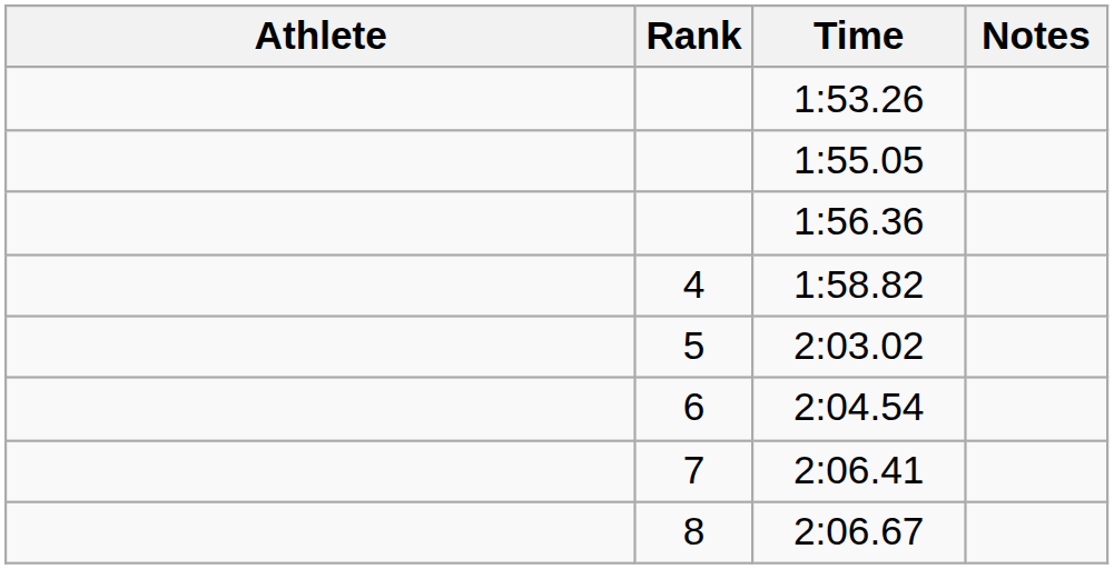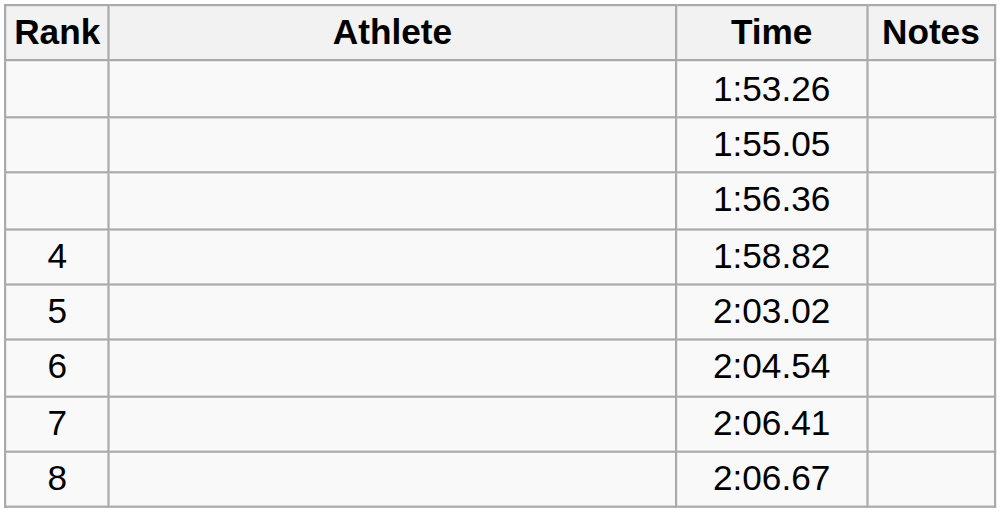 <table class="wikitable" style="text-align:center">
 <tr>
+<th width=40>Rank</th>
 <th width=250>Athlete</th>
-<th width=40>Rank</th>
 <th width=80>Time</th>
 <th width=50>Notes</th>
 </tr>
 <tr>
+<td></td>
 <td align=left></td>
-<td></td>
 <td>1:53.26</td>
 <td></td>
 </tr>
 <tr>
+<td></td>
 <td align=left></td>
-<td></td>
 <td>1:55.05</td>
 <td></td>
 </tr>
 <tr>
+<td></td>
 <td align=left></td>
-<td></td>
 <td>1:56.36</td>
 <td></td>
 </tr>
 <tr>
+<td>4</td>
 <td align=left></td>
-<td>4</td>
 <td>1:58.82</td>
 <td></td>
 </tr>
 <tr>
+<td>5</td>
 <td align=left></td>
-<td>5</td>
 <td>2:03.02</td>
 <td></td>
 </tr>
 <tr>
+<td>6</td>
 <td align=left></td>
-<td>6</td>
 <td>2:04.54</td>
 <td></td>
 </tr>
 <tr>
+<td>7</td>
 <td align=left></td>
-<td>7</td>
 <td>2:06.41</td>
 <td></td>
 </tr>
 <tr>
+<td>8</td>
 <td align=left></td>
-<td>8</td>
 <td>2:06.67</td>
 <td></td>
 </tr>
 </table>
